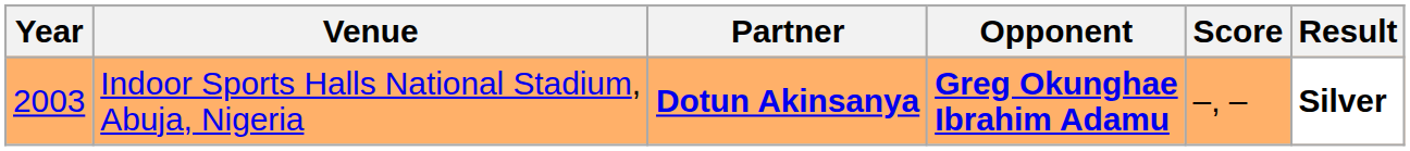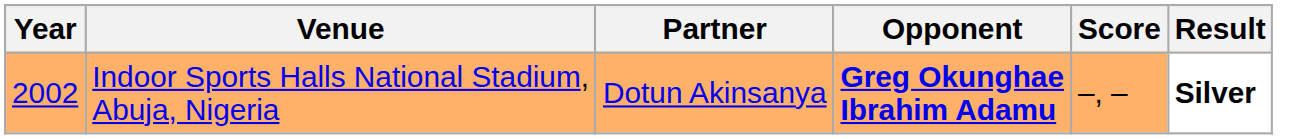 <table class="sortable wikitable" style="font-size: 90%;">
 <tr>
 <th>Year</th>
 <th>Venue</th>
 <th>Partner</th>
 <th>Opponent</th>
 <th>Score</th>
 <th>Result</th>
 </tr>
 <tr style="background:#FFB069">
-<td align="center"><a href='#'>2003</a></td>
+<td align="center"><a href='#'>2002</a></td>
 <td align="left"><a href='#'>Indoor Sports Halls National Stadium</a>,<br><a href='#'>Abuja, Nigeria</a></td>
-<td align="left"><strong> <a href='#'>Dotun Akinsanya</a></strong></td>
+<td align="left"> <a href='#'>Dotun Akinsanya</a></td>
 <td align="left"><strong> <a href='#'>Greg Okunghae</a> <br>  <a href='#'>Ibrahim Adamu</a></strong></td>
 <td align="left">–, –</td>
 <td style="text-align:left; background:white"> <strong>Silver</strong></td>
 </tr>
 </table>
